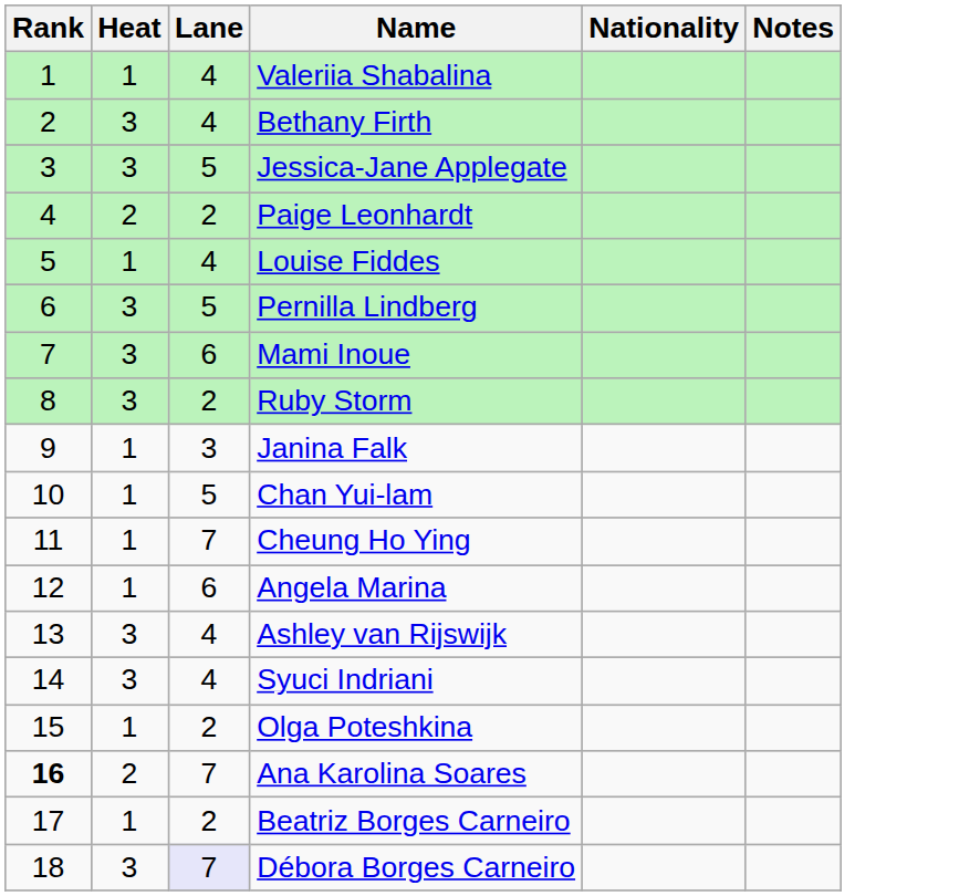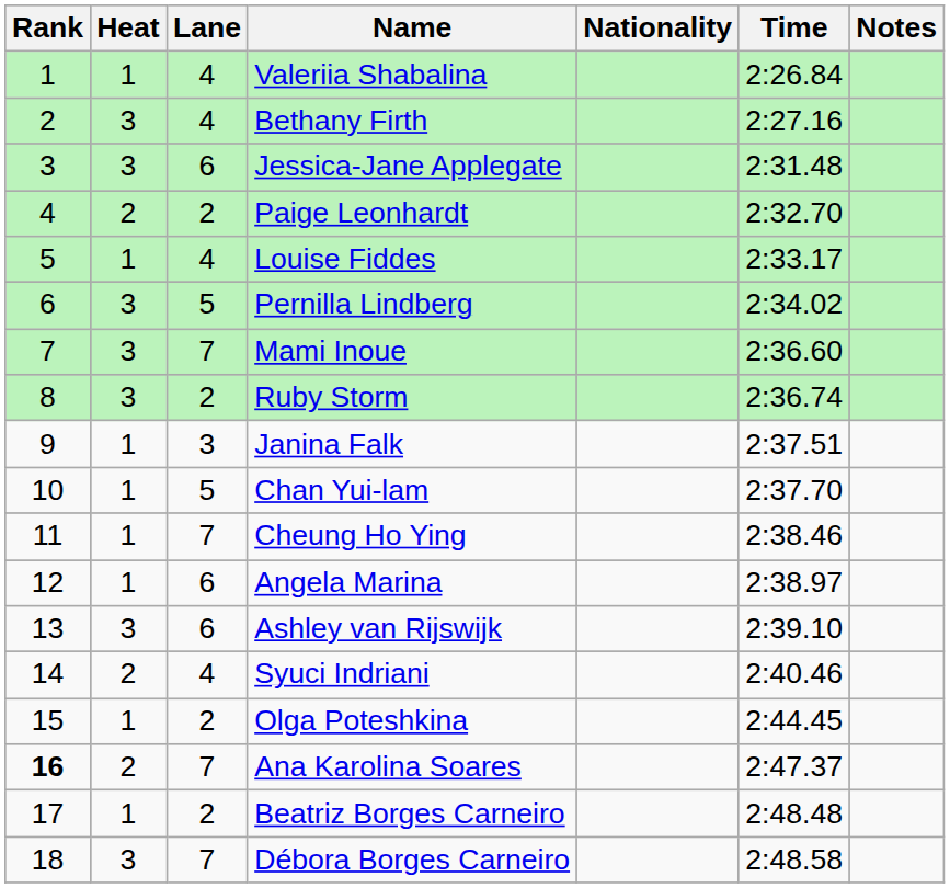 <table class="wikitable sortable" style="text-align:center">
 <tr>
 <th>Rank</th>
 <th>Heat</th>
 <th>Lane</th>
 <th>Name</th>
 <th>Nationality</th>
+<th>Time</th>
 <th>Notes</th>
 </tr>
 <tr bgcolor=bbf3bb>
 <td>1</td>
 <td>1</td>
 <td>4</td>
 <td align=left><a href='#'>Valeriia Shabalina</a></td>
 <td align=left></td>
+<td>2:26.84</td>
 <td></td>
 </tr>
 <tr bgcolor=bbf3bb>
 <td>2</td>
 <td>3</td>
 <td>4</td>
 <td align=left><a href='#'>Bethany Firth</a></td>
 <td align=left></td>
+<td>2:27.16</td>
 <td></td>
 </tr>
 <tr bgcolor=bbf3bb>
 <td>3</td>
 <td>3</td>
-<td>5</td>
+<td>6</td>
 <td align=left><a href='#'>Jessica-Jane Applegate</a></td>
 <td align=left></td>
+<td>2:31.48</td>
 <td></td>
 </tr>
 <tr bgcolor=bbf3bb>
 <td>4</td>
 <td>2</td>
 <td>2</td>
 <td align=left><a href='#'>Paige Leonhardt</a></td>
 <td align=left></td>
+<td>2:32.70</td>
 <td></td>
 </tr>
 <tr bgcolor=bbf3bb>
 <td>5</td>
 <td>1</td>
 <td>4</td>
 <td align=left><a href='#'>Louise Fiddes</a></td>
 <td align=left></td>
+<td>2:33.17</td>
 <td></td>
 </tr>
 <tr bgcolor=bbf3bb>
 <td>6</td>
 <td>3</td>
 <td>5</td>
 <td align=left><a href='#'>Pernilla Lindberg</a></td>
 <td align=left></td>
+<td>2:34.02</td>
 <td></td>
 </tr>
 <tr bgcolor=bbf3bb>
 <td>7</td>
 <td>3</td>
-<td>6</td>
+<td>7</td>
 <td align=left><a href='#'>Mami Inoue</a></td>
 <td align=left></td>
+<td>2:36.60</td>
 <td></td>
 </tr>
 <tr bgcolor=bbf3bb>
 <td>8</td>
 <td>3</td>
 <td>2</td>
 <td align=left><a href='#'>Ruby Storm</a></td>
 <td align=left></td>
+<td>2:36.74</td>
 <td></td>
 </tr>
 <tr>
 <td>9</td>
 <td>1</td>
 <td>3</td>
 <td align=left><a href='#'>Janina Falk</a></td>
 <td align=left></td>
+<td>2:37.51</td>
 <td></td>
 </tr>
 <tr>
 <td>10</td>
 <td>1</td>
 <td>5</td>
 <td align=left><a href='#'>Chan Yui-lam</a></td>
 <td align=left></td>
+<td>2:37.70</td>
 <td></td>
 </tr>
 <tr>
 <td>11</td>
 <td>1</td>
 <td>7</td>
 <td align=left><a href='#'>Cheung Ho Ying</a></td>
 <td align=left></td>
+<td>2:38.46</td>
 <td></td>
 </tr>
 <tr>
 <td>12</td>
 <td>1</td>
 <td>6</td>
 <td align=left><a href='#'>Angela Marina</a></td>
 <td align=left></td>
+<td>2:38.97</td>
 <td></td>
 </tr>
 <tr>
 <td>13</td>
 <td>3</td>
-<td>4</td>
+<td>6</td>
 <td align=left><a href='#'>Ashley van Rijswijk</a></td>
 <td align=left></td>
+<td>2:39.10</td>
 <td></td>
 </tr>
 <tr>
 <td>14</td>
-<td>3</td>
+<td>2</td>
 <td>4</td>
 <td align=left><a href='#'>Syuci Indriani</a></td>
 <td align=left></td>
+<td>2:40.46</td>
 <td></td>
 </tr>
 <tr>
 <td>15</td>
 <td>1</td>
 <td>2</td>
 <td align=left><a href='#'>Olga Poteshkina</a></td>
 <td align=left></td>
+<td>2:44.45</td>
 <td></td>
 </tr>
 <tr>
 <td><strong>16</strong></td>
 <td>2</td>
 <td>7</td>
 <td align=left><a href='#'>Ana Karolina Soares</a></td>
 <td align=left></td>
+<td>2:47.37</td>
 <td></td>
 </tr>
 <tr>
 <td>17</td>
 <td>1</td>
 <td>2</td>
 <td align=left><a href='#'>Beatriz Borges Carneiro</a></td>
 <td align=left></td>
+<td>2:48.48</td>
 <td></td>
 </tr>
 <tr>
 <td>18</td>
 <td>3</td>
-<td style="background: lavender;">7</td>
+<td>7</td>
 <td align=left><a href='#'>Débora Borges Carneiro</a></td>
 <td align=left></td>
+<td>2:48.58</td>
 <td></td>
 </tr>
 </table>
